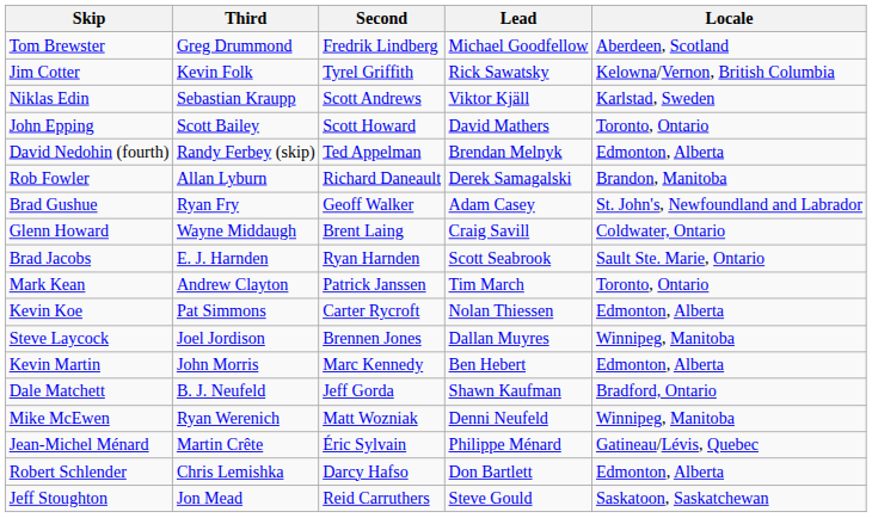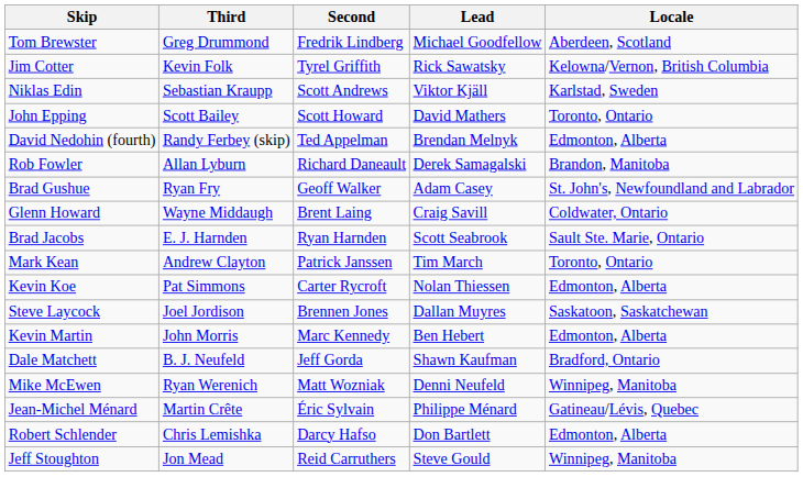 <table class=wikitable>
 <tr>
 <th>Skip</th>
 <th>Third</th>
 <th>Second</th>
 <th>Lead</th>
 <th>Locale</th>
 </tr>
 <tr>
 <td><a href='#'>Tom Brewster</a></td>
 <td><a href='#'>Greg Drummond</a></td>
 <td><a href='#'>Fredrik Lindberg</a></td>
 <td><a href='#'>Michael Goodfellow</a></td>
 <td> <a href='#'>Aberdeen</a>, <a href='#'>Scotland</a></td>
 </tr>
 <tr>
 <td><a href='#'>Jim Cotter</a></td>
 <td><a href='#'>Kevin Folk</a></td>
 <td><a href='#'>Tyrel Griffith</a></td>
 <td><a href='#'>Rick Sawatsky</a></td>
 <td> <a href='#'>Kelowna</a>/<a href='#'>Vernon</a>, <a href='#'>British Columbia</a></td>
 </tr>
 <tr>
 <td><a href='#'>Niklas Edin</a></td>
 <td><a href='#'>Sebastian Kraupp</a></td>
 <td><a href='#'>Scott Andrews</a></td>
 <td><a href='#'>Viktor Kjäll</a></td>
 <td> <a href='#'>Karlstad</a>, <a href='#'>Sweden</a></td>
 </tr>
 <tr>
 <td><a href='#'>John Epping</a></td>
 <td><a href='#'>Scott Bailey</a></td>
 <td><a href='#'>Scott Howard</a></td>
 <td><a href='#'>David Mathers</a></td>
 <td> <a href='#'>Toronto</a>, <a href='#'>Ontario</a></td>
 </tr>
 <tr>
 <td><a href='#'>David Nedohin</a> (fourth)</td>
 <td><a href='#'>Randy Ferbey</a> (skip)</td>
 <td><a href='#'>Ted Appelman</a></td>
 <td><a href='#'>Brendan Melnyk</a></td>
 <td> <a href='#'>Edmonton</a>, <a href='#'>Alberta</a></td>
 </tr>
 <tr>
 <td><a href='#'>Rob Fowler</a></td>
 <td><a href='#'>Allan Lyburn</a></td>
 <td><a href='#'>Richard Daneault</a></td>
 <td><a href='#'>Derek Samagalski</a></td>
 <td> <a href='#'>Brandon</a>, <a href='#'>Manitoba</a></td>
 </tr>
 <tr>
 <td><a href='#'>Brad Gushue</a></td>
 <td><a href='#'>Ryan Fry</a></td>
 <td><a href='#'>Geoff Walker</a></td>
 <td><a href='#'>Adam Casey</a></td>
 <td> <a href='#'>St. John's</a>, <a href='#'>Newfoundland and Labrador</a></td>
 </tr>
 <tr>
 <td><a href='#'>Glenn Howard</a></td>
 <td><a href='#'>Wayne Middaugh</a></td>
 <td><a href='#'>Brent Laing</a></td>
 <td><a href='#'>Craig Savill</a></td>
 <td> <a href='#'>Coldwater, Ontario</a></td>
 </tr>
 <tr>
 <td><a href='#'>Brad Jacobs</a></td>
 <td><a href='#'>E. J. Harnden</a></td>
 <td><a href='#'>Ryan Harnden</a></td>
 <td><a href='#'>Scott Seabrook</a></td>
 <td> <a href='#'>Sault Ste. Marie</a>, <a href='#'>Ontario</a></td>
 </tr>
 <tr>
 <td><a href='#'>Mark Kean</a></td>
 <td><a href='#'>Andrew Clayton</a></td>
 <td><a href='#'>Patrick Janssen</a></td>
 <td><a href='#'>Tim March</a></td>
 <td> <a href='#'>Toronto</a>, <a href='#'>Ontario</a></td>
 </tr>
 <tr>
 <td><a href='#'>Kevin Koe</a></td>
 <td><a href='#'>Pat Simmons</a></td>
 <td><a href='#'>Carter Rycroft</a></td>
 <td><a href='#'>Nolan Thiessen</a></td>
 <td> <a href='#'>Edmonton</a>, <a href='#'>Alberta</a></td>
 </tr>
 <tr>
 <td><a href='#'>Steve Laycock</a></td>
 <td><a href='#'>Joel Jordison</a></td>
 <td><a href='#'>Brennen Jones</a></td>
 <td><a href='#'>Dallan Muyres</a></td>
-<td> <a href='#'>Winnipeg</a>, <a href='#'>Manitoba</a></td>
+<td> <a href='#'>Saskatoon</a>, <a href='#'>Saskatchewan</a></td>
 </tr>
 <tr>
 <td><a href='#'>Kevin Martin</a></td>
 <td><a href='#'>John Morris</a></td>
 <td><a href='#'>Marc Kennedy</a></td>
 <td><a href='#'>Ben Hebert</a></td>
 <td> <a href='#'>Edmonton</a>, <a href='#'>Alberta</a></td>
 </tr>
 <tr>
 <td><a href='#'>Dale Matchett</a></td>
 <td><a href='#'>B. J. Neufeld</a></td>
 <td><a href='#'>Jeff Gorda</a></td>
 <td><a href='#'>Shawn Kaufman</a></td>
 <td> <a href='#'>Bradford, Ontario</a></td>
 </tr>
 <tr>
 <td><a href='#'>Mike McEwen</a></td>
 <td><a href='#'>Ryan Werenich</a></td>
 <td><a href='#'>Matt Wozniak</a></td>
 <td><a href='#'>Denni Neufeld</a></td>
 <td> <a href='#'>Winnipeg</a>, <a href='#'>Manitoba</a></td>
 </tr>
 <tr>
 <td><a href='#'>Jean-Michel Ménard</a></td>
 <td><a href='#'>Martin Crête</a></td>
 <td><a href='#'>Éric Sylvain</a></td>
 <td><a href='#'>Philippe Ménard</a></td>
 <td> <a href='#'>Gatineau</a>/<a href='#'>Lévis</a>, <a href='#'>Quebec</a></td>
 </tr>
 <tr>
 <td><a href='#'>Robert Schlender</a></td>
 <td><a href='#'>Chris Lemishka</a></td>
 <td><a href='#'>Darcy Hafso</a></td>
 <td><a href='#'>Don Bartlett</a></td>
 <td> <a href='#'>Edmonton</a>, <a href='#'>Alberta</a></td>
 </tr>
 <tr>
 <td><a href='#'>Jeff Stoughton</a></td>
 <td><a href='#'>Jon Mead</a></td>
 <td><a href='#'>Reid Carruthers</a></td>
 <td><a href='#'>Steve Gould</a></td>
-<td> <a href='#'>Saskatoon</a>, <a href='#'>Saskatchewan</a></td>
+<td> <a href='#'>Winnipeg</a>, <a href='#'>Manitoba</a></td>
 </tr>
 </table>
